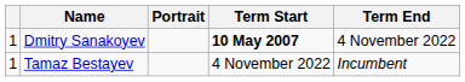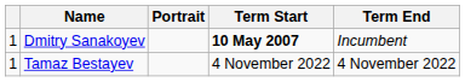 <table class="wikitable">
 <tr>
 <th></th>
 <th>Name</th>
 <th>Portrait</th>
 <th>Term Start</th>
 <th>Term End</th>
 </tr>
 <tr>
 <td>1</td>
 <td><a href='#'>Dmitry Sanakoyev</a></td>
 <td></td>
 <td><strong>10 May 2007</strong></td>
-<td>4 November 2022</td>
+<td><em>Incumbent</em></td>
 </tr>
 <tr>
 <td>1</td>
 <td><a href='#'>Tamaz Bestayev</a></td>
 <td></td>
 <td>4 November 2022</td>
-<td><em>Incumbent</em></td>
+<td>4 November 2022</td>
 </tr>
 </table>
